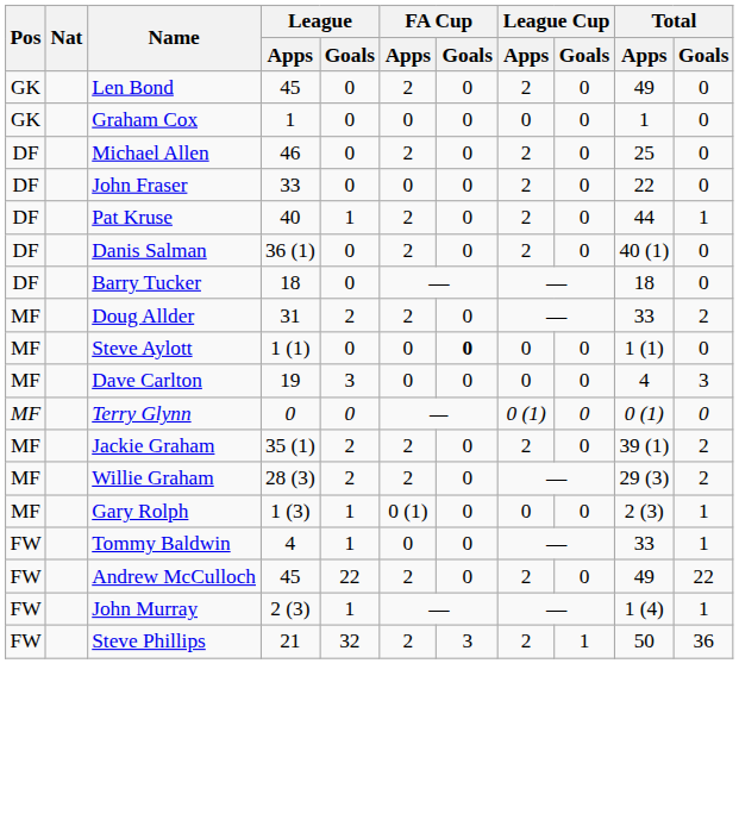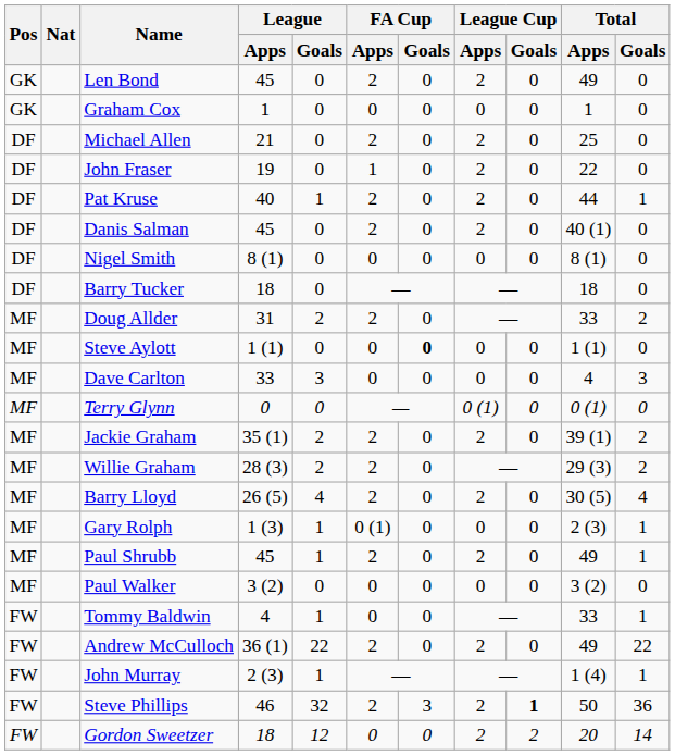 <table class="wikitable" style="text-align:center">
 <tr>
 <th rowspan="2">Pos</th>
 <th rowspan="2">Nat</th>
 <th rowspan="2">Name</th>
 <th colspan="2" style="width:85px;">League</th>
 <th colspan="2" style="width:85px;">FA Cup</th>
 <th colspan="2">League Cup</th>
 <th colspan="2" style="width:85px;">Total</th>
 </tr>
 <tr>
 <th>Apps</th>
 <th>Goals</th>
 <th>Apps</th>
 <th>Goals</th>
 <th>Apps</th>
 <th>Goals</th>
 <th>Apps</th>
 <th>Goals</th>
 </tr>
 <tr>
 <td>GK</td>
 <td></td>
 <td style="text-align:left;"><a href='#'>Len Bond</a></td>
 <td>45</td>
 <td>0</td>
 <td>2</td>
 <td>0</td>
 <td>2</td>
 <td>0</td>
 <td>49</td>
 <td>0</td>
 </tr>
 <tr>
 <td>GK</td>
 <td></td>
 <td style="text-align:left;"><a href='#'>Graham Cox</a></td>
 <td>1</td>
 <td>0</td>
 <td>0</td>
 <td>0</td>
 <td>0</td>
 <td>0</td>
 <td>1</td>
 <td>0</td>
 </tr>
 <tr>
 <td>DF</td>
 <td></td>
 <td style="text-align:left;"><a href='#'>Michael Allen</a></td>
-<td>46</td>
+<td>21</td>
 <td>0</td>
 <td>2</td>
 <td>0</td>
 <td>2</td>
 <td>0</td>
 <td>25</td>
 <td>0</td>
 </tr>
 <tr>
 <td>DF</td>
 <td></td>
 <td style="text-align:left;"><a href='#'>John Fraser</a></td>
-<td>33</td>
+<td>19</td>
 <td>0</td>
-<td>0</td>
+<td>1</td>
 <td>0</td>
 <td>2</td>
 <td>0</td>
 <td>22</td>
 <td>0</td>
 </tr>
 <tr>
 <td>DF</td>
 <td></td>
 <td style="text-align:left;"><a href='#'>Pat Kruse</a></td>
 <td>40</td>
 <td>1</td>
 <td>2</td>
 <td>0</td>
 <td>2</td>
 <td>0</td>
 <td>44</td>
 <td>1</td>
 </tr>
 <tr>
 <td>DF</td>
 <td></td>
 <td style="text-align:left;"><a href='#'>Danis Salman</a></td>
-<td>36 (1)</td>
+<td>45</td>
 <td>0</td>
 <td>2</td>
 <td>0</td>
 <td>2</td>
 <td>0</td>
 <td>40 (1)</td>
+<td>0</td>
+</tr>
+<tr>
+<td>DF</td>
+<td></td>
+<td style="text-align:left;"><a href='#'>Nigel Smith</a></td>
+<td>8 (1)</td>
+<td>0</td>
+<td>0</td>
+<td>0</td>
+<td>0</td>
+<td>0</td>
+<td>8 (1)</td>
 <td>0</td>
 </tr>
 <tr>
 <td>DF</td>
 <td></td>
 <td style="text-align:left;"><a href='#'>Barry Tucker</a></td>
 <td>18</td>
 <td>0</td>
 <td colspan="2">—</td>
 <td colspan="2">—</td>
 <td>18</td>
 <td>0</td>
 </tr>
 <tr>
 <td>MF</td>
 <td></td>
 <td style="text-align:left;"><a href='#'>Doug Allder</a></td>
 <td>31</td>
 <td>2</td>
 <td>2</td>
 <td>0</td>
 <td colspan="2">—</td>
 <td>33</td>
 <td>2</td>
 </tr>
 <tr>
 <td>MF</td>
 <td></td>
 <td style="text-align:left;"><a href='#'>Steve Aylott</a></td>
 <td>1 (1)</td>
 <td>0</td>
 <td>0</td>
 <td><strong>0</strong></td>
 <td>0</td>
 <td>0</td>
 <td>1 (1)</td>
 <td>0</td>
 </tr>
 <tr>
 <td>MF</td>
 <td></td>
 <td style="text-align:left;"><a href='#'>Dave Carlton</a></td>
-<td>19</td>
+<td>33</td>
 <td>3</td>
 <td>0</td>
 <td>0</td>
 <td>0</td>
 <td>0</td>
 <td>4</td>
 <td>3</td>
 </tr>
 <tr>
 <td><em>MF</em></td>
 <td><em></em></td>
 <td style="text-align:left;"><em><a href='#'>Terry Glynn</a></em></td>
 <td><em>0</em></td>
 <td><em>0</em></td>
 <td colspan="2"><em>—</em></td>
 <td><em>0 (1)</em></td>
 <td><em>0</em></td>
 <td><em>0 (1)</em></td>
 <td><em>0</em></td>
 </tr>
 <tr>
 <td>MF</td>
 <td></td>
 <td style="text-align:left;"><a href='#'>Jackie Graham</a></td>
 <td>35 (1)</td>
 <td>2</td>
 <td>2</td>
 <td>0</td>
 <td>2</td>
 <td>0</td>
 <td>39 (1)</td>
 <td>2</td>
 </tr>
 <tr>
 <td>MF</td>
 <td></td>
 <td style="text-align:left;"><a href='#'>Willie Graham</a></td>
 <td>28 (3)</td>
 <td>2</td>
 <td>2</td>
 <td>0</td>
 <td colspan="2">—</td>
 <td>29 (3)</td>
 <td>2</td>
 </tr>
 <tr>
 <td>MF</td>
 <td></td>
+<td style="text-align:left;"><a href='#'>Barry Lloyd</a></td>
+<td>26 (5)</td>
+<td>4</td>
+<td>2</td>
+<td>0</td>
+<td>2</td>
+<td>0</td>
+<td>30 (5)</td>
+<td>4</td>
+</tr>
+<tr>
+<td>MF</td>
+<td></td>
 <td style="text-align:left;"><a href='#'>Gary Rolph</a></td>
 <td>1 (3)</td>
 <td>1</td>
 <td>0 (1)</td>
 <td>0</td>
 <td>0</td>
 <td>0</td>
 <td>2 (3)</td>
 <td>1</td>
+</tr>
+<tr>
+<td>MF</td>
+<td></td>
+<td style="text-align:left;"><a href='#'>Paul Shrubb</a></td>
+<td>45</td>
+<td>1</td>
+<td>2</td>
+<td>0</td>
+<td>2</td>
+<td>0</td>
+<td>49</td>
+<td>1</td>
+</tr>
+<tr>
+<td>MF</td>
+<td></td>
+<td style="text-align:left;"><a href='#'>Paul Walker</a></td>
+<td>3 (2)</td>
+<td>0</td>
+<td>0</td>
+<td>0</td>
+<td>0</td>
+<td>0</td>
+<td>3 (2)</td>
+<td>0</td>
 </tr>
 <tr>
 <td>FW</td>
 <td></td>
 <td style="text-align:left;"><a href='#'>Tommy Baldwin</a></td>
 <td>4</td>
 <td>1</td>
 <td>0</td>
 <td>0</td>
 <td colspan="2">—</td>
 <td>33</td>
 <td>1</td>
 </tr>
 <tr>
 <td>FW</td>
 <td></td>
 <td style="text-align:left;"><a href='#'>Andrew McCulloch</a></td>
-<td>45</td>
+<td>36 (1)</td>
 <td>22</td>
 <td>2</td>
 <td>0</td>
 <td>2</td>
 <td>0</td>
 <td>49</td>
 <td>22</td>
 </tr>
 <tr>
 <td>FW</td>
 <td></td>
 <td style="text-align:left;"><a href='#'>John Murray</a></td>
 <td>2 (3)</td>
 <td>1</td>
 <td colspan="2">—</td>
 <td colspan="2">—</td>
 <td>1 (4)</td>
 <td>1</td>
 </tr>
 <tr>
 <td>FW</td>
 <td></td>
 <td style="text-align:left;"><a href='#'>Steve Phillips</a></td>
-<td>21</td>
+<td>46</td>
 <td>32</td>
 <td>2</td>
 <td>3</td>
 <td>2</td>
-<td>1</td>
+<td><strong>1</strong></td>
 <td>50</td>
 <td>36</td>
 </tr>
+<tr>
+<td><em>FW</em></td>
+<td><em></em></td>
+<td style="text-align:left;"><em><a href='#'>Gordon Sweetzer</a></em></td>
+<td><em>18</em></td>
+<td><em>12</em></td>
+<td><em>0</em></td>
+<td><em>0</em></td>
+<td><em>2</em></td>
+<td><em>2</em></td>
+<td><em>20</em></td>
+<td><em>14</em></td>
+</tr>
 </table>
